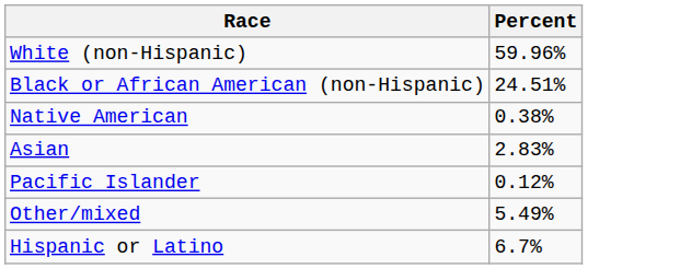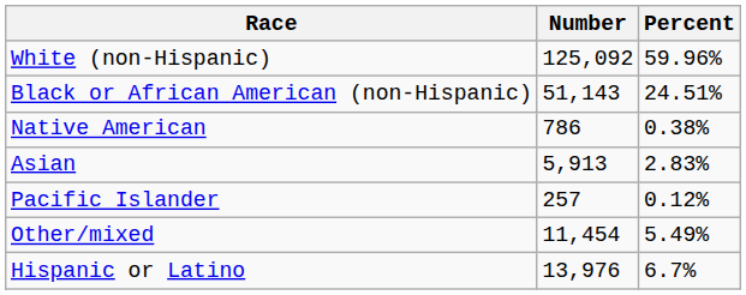 <table class="wikitable">
 <tr>
 <th>Race</th>
+<th>Number</th>
 <th>Percent</th>
 </tr>
 <tr>
 <td><a href='#'>White</a> (non-Hispanic)</td>
+<td>125,092</td>
 <td>59.96%</td>
 </tr>
 <tr>
 <td><a href='#'>Black or African American</a> (non-Hispanic)</td>
+<td>51,143</td>
 <td>24.51%</td>
 </tr>
 <tr>
 <td><a href='#'>Native American</a></td>
+<td>786</td>
 <td>0.38%</td>
 </tr>
 <tr>
 <td><a href='#'>Asian</a></td>
+<td>5,913</td>
 <td>2.83%</td>
 </tr>
 <tr>
 <td><a href='#'>Pacific Islander</a></td>
+<td>257</td>
 <td>0.12%</td>
 </tr>
 <tr>
 <td><a href='#'>Other/mixed</a></td>
+<td>11,454</td>
 <td>5.49%</td>
 </tr>
 <tr>
 <td><a href='#'>Hispanic</a> or <a href='#'>Latino</a></td>
+<td>13,976</td>
 <td>6.7%</td>
 </tr>
 </table>
